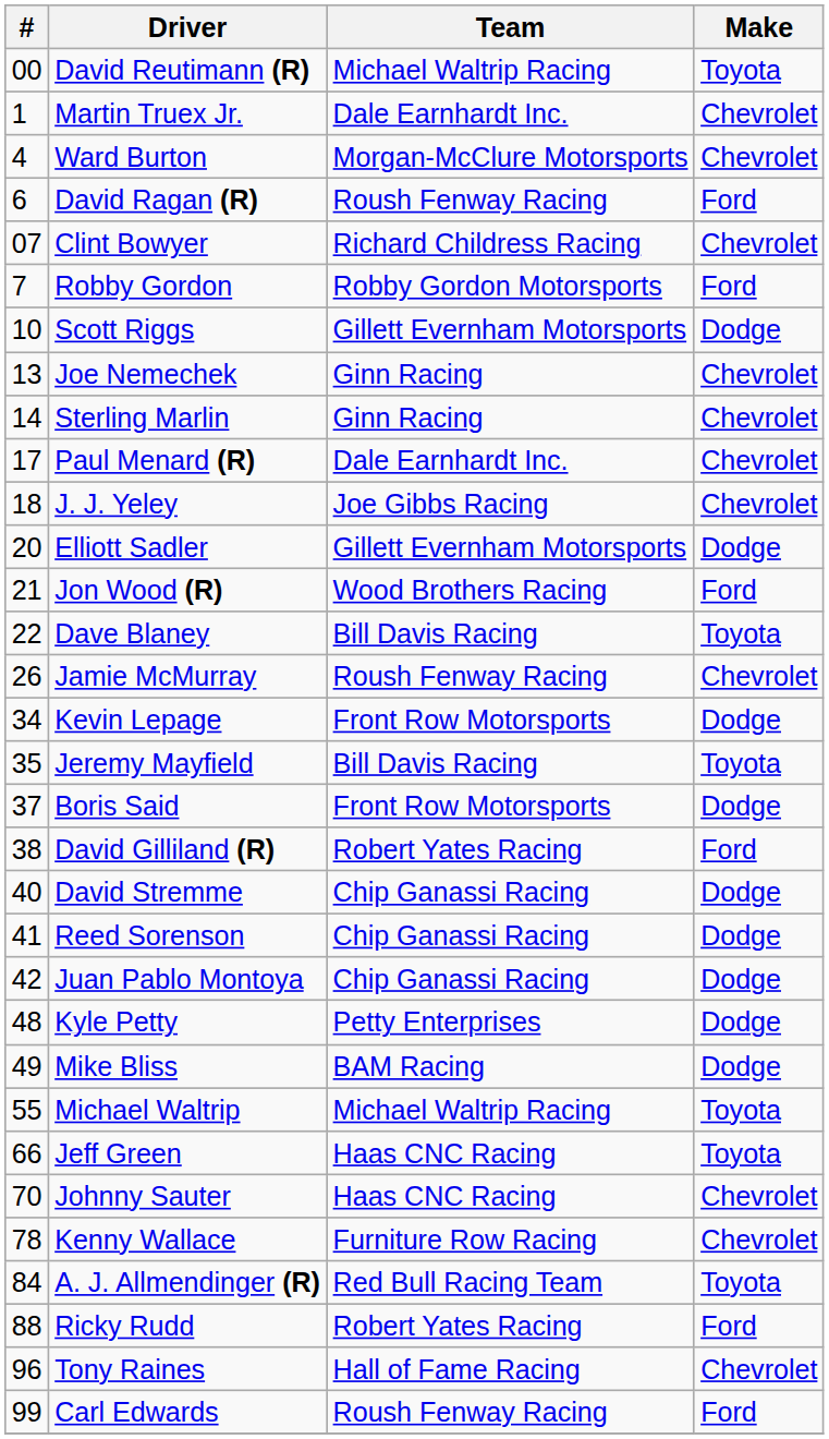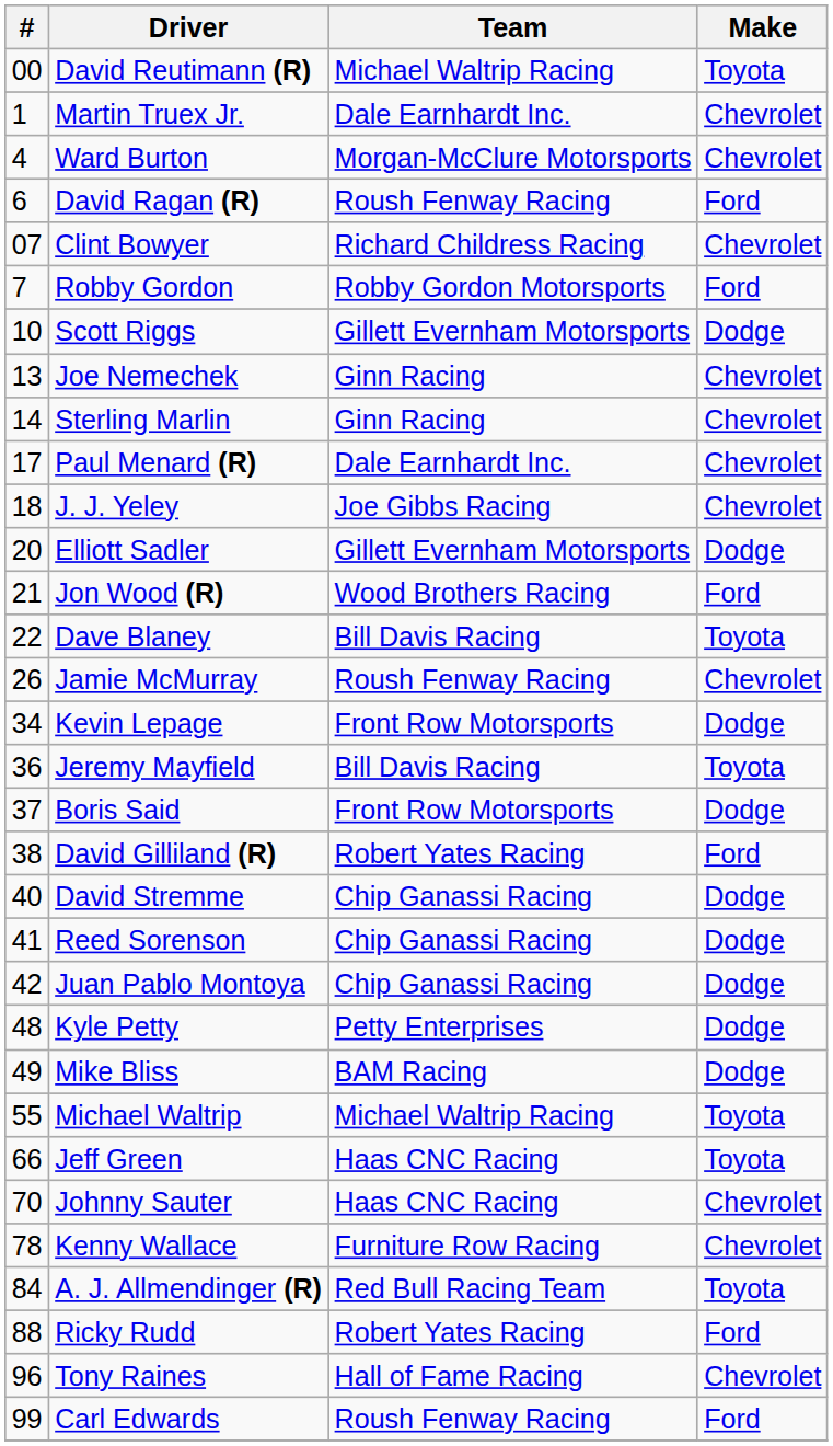 <table class="wikitable" style="font-size:95%">
 <tr>
 <th>#</th>
 <th>Driver</th>
 <th>Team</th>
 <th>Make</th>
 </tr>
 <tr>
 <td>00</td>
 <td><a href='#'>David Reutimann</a> <strong>(R)</strong></td>
 <td><a href='#'>Michael Waltrip Racing</a></td>
 <td><a href='#'>Toyota</a></td>
 </tr>
 <tr>
 <td>1</td>
 <td><a href='#'>Martin Truex Jr.</a></td>
 <td><a href='#'>Dale Earnhardt Inc.</a></td>
 <td><a href='#'>Chevrolet</a></td>
 </tr>
 <tr>
 <td>4</td>
 <td><a href='#'>Ward Burton</a></td>
 <td><a href='#'>Morgan-McClure Motorsports</a></td>
 <td><a href='#'>Chevrolet</a></td>
 </tr>
 <tr>
 <td>6</td>
 <td><a href='#'>David Ragan</a> <strong>(R)</strong></td>
 <td><a href='#'>Roush Fenway Racing</a></td>
 <td><a href='#'>Ford</a></td>
 </tr>
 <tr>
 <td>07</td>
 <td><a href='#'>Clint Bowyer</a></td>
 <td><a href='#'>Richard Childress Racing</a></td>
 <td><a href='#'>Chevrolet</a></td>
 </tr>
 <tr>
 <td>7</td>
 <td><a href='#'>Robby Gordon</a></td>
 <td><a href='#'>Robby Gordon Motorsports</a></td>
 <td><a href='#'>Ford</a></td>
 </tr>
 <tr>
 <td>10</td>
 <td><a href='#'>Scott Riggs</a></td>
 <td><a href='#'>Gillett Evernham Motorsports</a></td>
 <td><a href='#'>Dodge</a></td>
 </tr>
 <tr>
 <td>13</td>
 <td><a href='#'>Joe Nemechek</a></td>
 <td><a href='#'>Ginn Racing</a></td>
 <td><a href='#'>Chevrolet</a></td>
 </tr>
 <tr>
 <td>14</td>
 <td><a href='#'>Sterling Marlin</a></td>
 <td><a href='#'>Ginn Racing</a></td>
 <td><a href='#'>Chevrolet</a></td>
 </tr>
 <tr>
 <td>17</td>
 <td><a href='#'>Paul Menard</a> <strong>(R)</strong></td>
 <td><a href='#'>Dale Earnhardt Inc.</a></td>
 <td><a href='#'>Chevrolet</a></td>
 </tr>
 <tr>
 <td>18</td>
 <td><a href='#'>J. J. Yeley</a></td>
 <td><a href='#'>Joe Gibbs Racing</a></td>
 <td><a href='#'>Chevrolet</a></td>
 </tr>
 <tr>
 <td>20</td>
 <td><a href='#'>Elliott Sadler</a></td>
 <td><a href='#'>Gillett Evernham Motorsports</a></td>
 <td><a href='#'>Dodge</a></td>
 </tr>
 <tr>
 <td>21</td>
 <td><a href='#'>Jon Wood</a> <strong>(R)</strong></td>
 <td><a href='#'>Wood Brothers Racing</a></td>
 <td><a href='#'>Ford</a></td>
 </tr>
 <tr>
 <td>22</td>
 <td><a href='#'>Dave Blaney</a></td>
 <td><a href='#'>Bill Davis Racing</a></td>
 <td><a href='#'>Toyota</a></td>
 </tr>
 <tr>
 <td>26</td>
 <td><a href='#'>Jamie McMurray</a></td>
 <td><a href='#'>Roush Fenway Racing</a></td>
 <td><a href='#'>Chevrolet</a></td>
 </tr>
 <tr>
 <td>34</td>
 <td><a href='#'>Kevin Lepage</a></td>
 <td><a href='#'>Front Row Motorsports</a></td>
 <td><a href='#'>Dodge</a></td>
 </tr>
 <tr>
-<td>35</td>
+<td>36</td>
 <td><a href='#'>Jeremy Mayfield</a></td>
 <td><a href='#'>Bill Davis Racing</a></td>
 <td><a href='#'>Toyota</a></td>
 </tr>
 <tr>
 <td>37</td>
 <td><a href='#'>Boris Said</a></td>
 <td><a href='#'>Front Row Motorsports</a></td>
 <td><a href='#'>Dodge</a></td>
 </tr>
 <tr>
 <td>38</td>
 <td><a href='#'>David Gilliland</a> <strong>(R)</strong></td>
 <td><a href='#'>Robert Yates Racing</a></td>
 <td><a href='#'>Ford</a></td>
 </tr>
 <tr>
 <td>40</td>
 <td><a href='#'>David Stremme</a></td>
 <td><a href='#'>Chip Ganassi Racing</a></td>
 <td><a href='#'>Dodge</a></td>
 </tr>
 <tr>
 <td>41</td>
 <td><a href='#'>Reed Sorenson</a></td>
 <td><a href='#'>Chip Ganassi Racing</a></td>
 <td><a href='#'>Dodge</a></td>
 </tr>
 <tr>
 <td>42</td>
 <td><a href='#'>Juan Pablo Montoya</a></td>
 <td><a href='#'>Chip Ganassi Racing</a></td>
 <td><a href='#'>Dodge</a></td>
 </tr>
 <tr>
 <td>48</td>
 <td><a href='#'>Kyle Petty</a></td>
 <td><a href='#'>Petty Enterprises</a></td>
 <td><a href='#'>Dodge</a></td>
 </tr>
 <tr>
 <td>49</td>
 <td><a href='#'>Mike Bliss</a></td>
 <td><a href='#'>BAM Racing</a></td>
 <td><a href='#'>Dodge</a></td>
 </tr>
 <tr>
 <td>55</td>
 <td><a href='#'>Michael Waltrip</a></td>
 <td><a href='#'>Michael Waltrip Racing</a></td>
 <td><a href='#'>Toyota</a></td>
 </tr>
 <tr>
 <td>66</td>
 <td><a href='#'>Jeff Green</a></td>
 <td><a href='#'>Haas CNC Racing</a></td>
 <td><a href='#'>Toyota</a></td>
 </tr>
 <tr>
 <td>70</td>
 <td><a href='#'>Johnny Sauter</a></td>
 <td><a href='#'>Haas CNC Racing</a></td>
 <td><a href='#'>Chevrolet</a></td>
 </tr>
 <tr>
 <td>78</td>
 <td><a href='#'>Kenny Wallace</a></td>
 <td><a href='#'>Furniture Row Racing</a></td>
 <td><a href='#'>Chevrolet</a></td>
 </tr>
 <tr>
 <td>84</td>
 <td><a href='#'>A. J. Allmendinger</a> <strong>(R)</strong></td>
 <td><a href='#'>Red Bull Racing Team</a></td>
 <td><a href='#'>Toyota</a></td>
 </tr>
 <tr>
 <td>88</td>
 <td><a href='#'>Ricky Rudd</a></td>
 <td><a href='#'>Robert Yates Racing</a></td>
 <td><a href='#'>Ford</a></td>
 </tr>
 <tr>
 <td>96</td>
 <td><a href='#'>Tony Raines</a></td>
 <td><a href='#'>Hall of Fame Racing</a></td>
 <td><a href='#'>Chevrolet</a></td>
 </tr>
 <tr>
 <td>99</td>
 <td><a href='#'>Carl Edwards</a></td>
 <td><a href='#'>Roush Fenway Racing</a></td>
 <td><a href='#'>Ford</a></td>
 </tr>
 <tr>
 </tr>
 </table>
